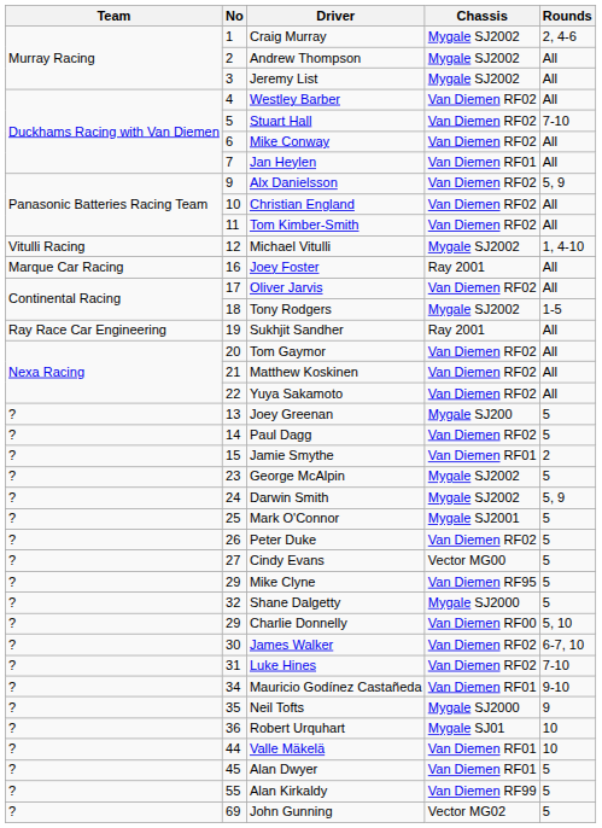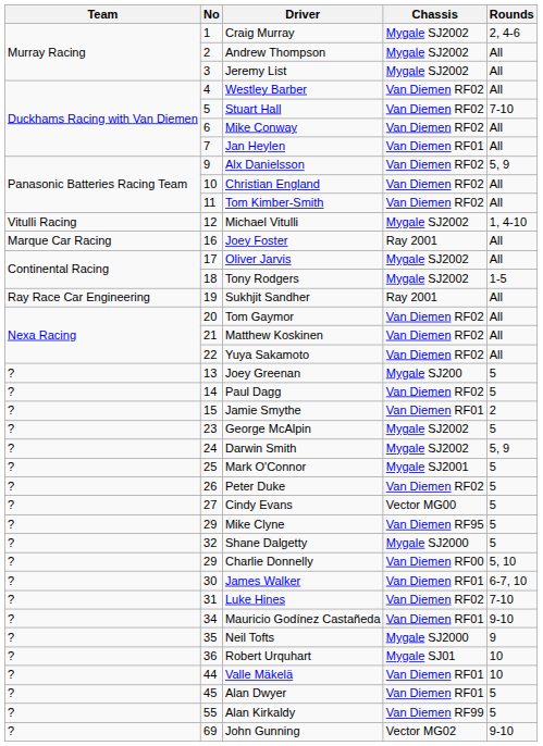 <table class="wikitable" style="font-size: 85%;">
 <tr>
 <th>Team</th>
 <th>No</th>
 <th>Driver</th>
 <th>Chassis</th>
 <th>Rounds</th>
 </tr>
 <tr>
 <td rowspan=3> Murray Racing</td>
 <td>1</td>
 <td> Craig Murray</td>
 <td><a href='#'>Mygale</a> SJ2002</td>
 <td>2, 4-6</td>
 </tr>
 <tr>
 <td>2</td>
 <td> Andrew Thompson</td>
 <td><a href='#'>Mygale</a> SJ2002</td>
 <td>All</td>
 </tr>
 <tr>
 <td>3</td>
 <td> Jeremy List</td>
 <td><a href='#'>Mygale</a> SJ2002</td>
 <td>All</td>
 </tr>
 <tr>
 <td rowspan=4> <a href='#'>Duckhams Racing with Van Diemen</a></td>
 <td>4</td>
 <td> <a href='#'>Westley Barber</a></td>
 <td><a href='#'>Van Diemen</a> RF02</td>
 <td>All</td>
 </tr>
 <tr>
 <td>5</td>
 <td> <a href='#'>Stuart Hall</a></td>
 <td><a href='#'>Van Diemen</a> RF02</td>
 <td>7-10</td>
 </tr>
 <tr>
 <td>6</td>
 <td> <a href='#'>Mike Conway</a></td>
 <td><a href='#'>Van Diemen</a> RF02</td>
 <td>All</td>
 </tr>
 <tr>
 <td>7</td>
 <td> <a href='#'>Jan Heylen</a></td>
 <td><a href='#'>Van Diemen</a> RF01</td>
 <td>All</td>
 </tr>
 <tr>
 <td rowspan=3> Panasonic Batteries Racing Team</td>
 <td>9</td>
 <td> <a href='#'>Alx Danielsson</a></td>
 <td><a href='#'>Van Diemen</a> RF02</td>
 <td>5, 9</td>
 </tr>
 <tr>
 <td>10</td>
 <td> <a href='#'>Christian England</a></td>
 <td><a href='#'>Van Diemen</a> RF02</td>
 <td>All</td>
 </tr>
 <tr>
 <td>11</td>
 <td> <a href='#'>Tom Kimber-Smith</a></td>
 <td><a href='#'>Van Diemen</a> RF02</td>
 <td>All</td>
 </tr>
 <tr>
 <td rowspan=1> Vitulli Racing</td>
 <td>12</td>
 <td> Michael Vitulli</td>
 <td><a href='#'>Mygale</a> SJ2002</td>
 <td>1, 4-10</td>
 </tr>
 <tr>
 <td rowspan=1> Marque Car Racing</td>
 <td>16</td>
 <td> <a href='#'>Joey Foster</a></td>
 <td>Ray 2001</td>
 <td>All</td>
 </tr>
 <tr>
 <td rowspan=2> Continental Racing</td>
 <td>17</td>
 <td> <a href='#'>Oliver Jarvis</a></td>
-<td><a href='#'>Van Diemen</a> RF02</td>
+<td><a href='#'>Mygale</a> SJ2002</td>
 <td>All</td>
 </tr>
 <tr>
 <td>18</td>
 <td> Tony Rodgers</td>
 <td><a href='#'>Mygale</a> SJ2002</td>
 <td>1-5</td>
 </tr>
 <tr>
 <td rowspan=1> Ray Race Car Engineering</td>
 <td>19</td>
 <td> Sukhjit Sandher</td>
 <td>Ray 2001</td>
 <td>All</td>
 </tr>
 <tr>
 <td rowspan=3> <a href='#'>Nexa Racing</a></td>
 <td>20</td>
 <td> Tom Gaymor</td>
 <td><a href='#'>Van Diemen</a> RF02</td>
 <td>All</td>
 </tr>
 <tr>
 <td>21</td>
 <td> Matthew Koskinen</td>
 <td><a href='#'>Van Diemen</a> RF02</td>
 <td>All</td>
 </tr>
 <tr>
 <td>22</td>
 <td> Yuya Sakamoto</td>
 <td><a href='#'>Van Diemen</a> RF02</td>
 <td>All</td>
 </tr>
 <tr>
 <td rowspan=1>?</td>
 <td>13</td>
 <td> Joey Greenan</td>
 <td><a href='#'>Mygale</a> SJ200</td>
 <td>5</td>
 </tr>
 <tr>
 <td rowspan=1>?</td>
 <td>14</td>
 <td> Paul Dagg</td>
 <td><a href='#'>Van Diemen</a> RF02</td>
 <td>5</td>
 </tr>
 <tr>
 <td rowspan=1>?</td>
 <td>15</td>
 <td> Jamie Smythe</td>
 <td><a href='#'>Van Diemen</a> RF01</td>
 <td>2</td>
 </tr>
 <tr>
 <td rowspan=1>?</td>
 <td>23</td>
 <td> George McAlpin</td>
 <td><a href='#'>Mygale</a> SJ2002</td>
 <td>5</td>
 </tr>
 <tr>
 <td rowspan=1>?</td>
 <td>24</td>
 <td> Darwin Smith</td>
 <td><a href='#'>Mygale</a> SJ2002</td>
 <td>5, 9</td>
 </tr>
 <tr>
 <td rowspan=1>?</td>
 <td>25</td>
 <td> Mark O'Connor</td>
 <td><a href='#'>Mygale</a> SJ2001</td>
 <td>5</td>
 </tr>
 <tr>
 <td rowspan=1>?</td>
 <td>26</td>
 <td> Peter Duke</td>
 <td><a href='#'>Van Diemen</a> RF02</td>
 <td>5</td>
 </tr>
 <tr>
 <td rowspan=1>?</td>
 <td>27</td>
 <td> Cindy Evans</td>
 <td>Vector MG00</td>
 <td>5</td>
 </tr>
 <tr>
 <td rowspan=1>?</td>
 <td>29</td>
 <td> Mike Clyne</td>
 <td><a href='#'>Van Diemen</a> RF95</td>
 <td>5</td>
 </tr>
 <tr>
 <td rowspan=1>?</td>
 <td>32</td>
 <td> Shane Dalgetty</td>
 <td><a href='#'>Mygale</a> SJ2000</td>
 <td>5</td>
 </tr>
 <tr>
 <td rowspan=1>?</td>
 <td>29</td>
 <td> Charlie Donnelly</td>
 <td><a href='#'>Van Diemen</a> RF00</td>
 <td>5, 10</td>
 </tr>
 <tr>
 <td rowspan=1>?</td>
 <td>30</td>
 <td> <a href='#'>James Walker</a></td>
-<td><a href='#'>Van Diemen</a> RF02</td>
+<td><a href='#'>Van Diemen</a> RF01</td>
 <td>6-7, 10</td>
 </tr>
 <tr>
 <td rowspan=1>?</td>
 <td>31</td>
 <td> <a href='#'>Luke Hines</a></td>
 <td><a href='#'>Van Diemen</a> RF02</td>
 <td>7-10</td>
 </tr>
 <tr>
 <td rowspan=1>?</td>
 <td>34</td>
 <td> Mauricio Godínez Castañeda</td>
 <td><a href='#'>Van Diemen</a> RF01</td>
 <td>9-10</td>
 </tr>
 <tr>
 <td rowspan=1>?</td>
 <td>35</td>
 <td> Neil Tofts</td>
 <td><a href='#'>Mygale</a> SJ2000</td>
 <td>9</td>
 </tr>
 <tr>
 <td rowspan=1>?</td>
 <td>36</td>
 <td> Robert Urquhart</td>
 <td><a href='#'>Mygale</a> SJ01</td>
 <td>10</td>
 </tr>
 <tr>
 <td rowspan=1>?</td>
 <td>44</td>
 <td> <a href='#'>Valle Mäkelä</a></td>
 <td><a href='#'>Van Diemen</a> RF01</td>
 <td>10</td>
 </tr>
 <tr>
 <td rowspan=1>?</td>
 <td>45</td>
 <td> Alan Dwyer</td>
 <td><a href='#'>Van Diemen</a> RF01</td>
 <td>5</td>
 </tr>
 <tr>
 <td rowspan=1>?</td>
 <td>55</td>
 <td> Alan Kirkaldy</td>
 <td><a href='#'>Van Diemen</a> RF99</td>
 <td>5</td>
 </tr>
 <tr>
 <td rowspan=1>?</td>
 <td>69</td>
 <td> John Gunning</td>
 <td>Vector MG02</td>
-<td>5</td>
+<td>9-10</td>
 </tr>
 </table>
